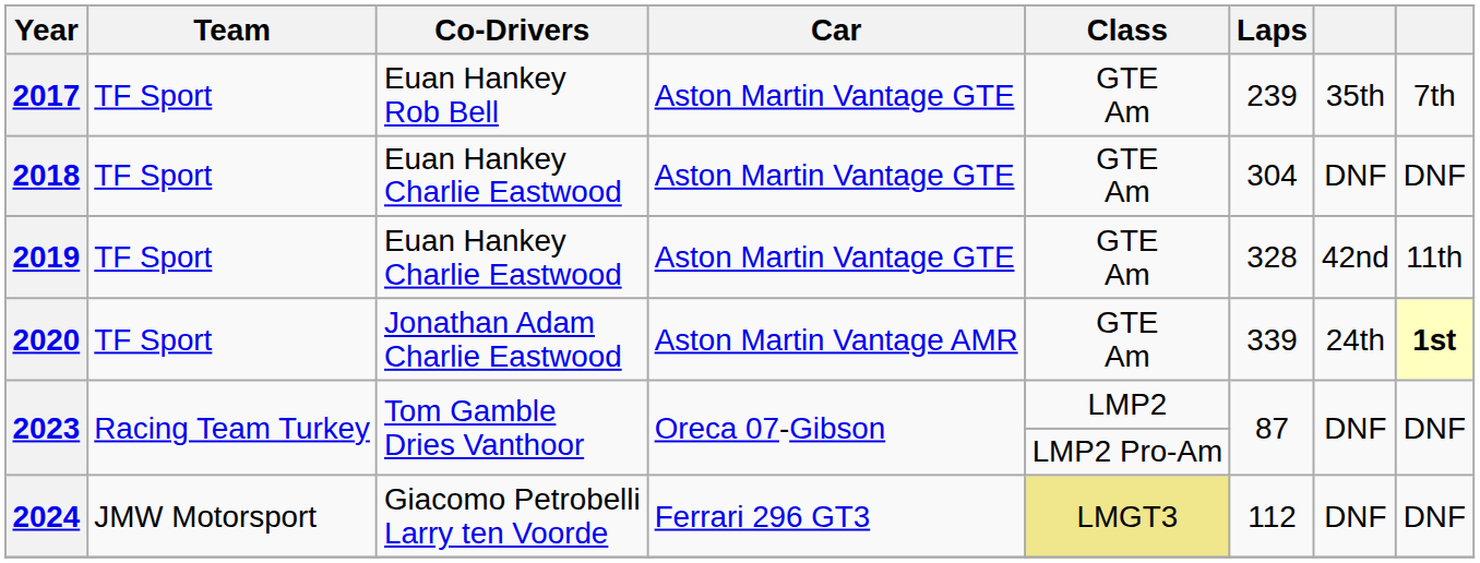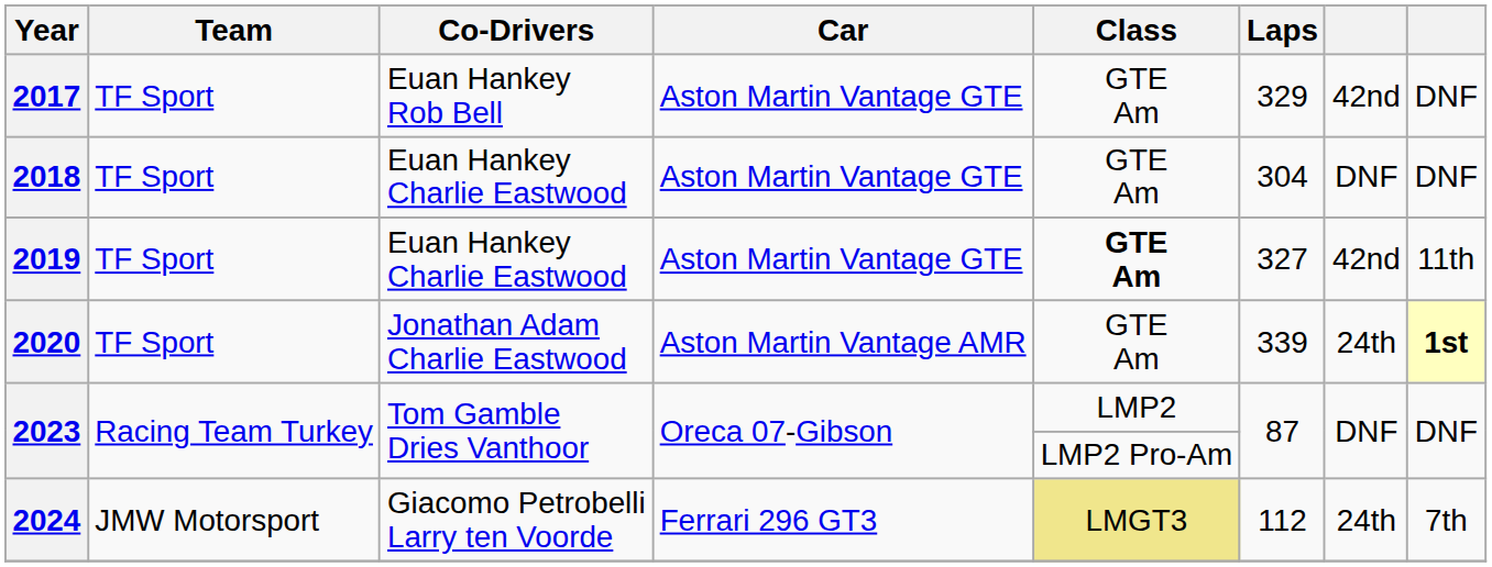 <table class="wikitable" style="text-align:center; font-size:90%">
 <tr>
 <th>Year</th>
 <th>Team</th>
 <th>Co-Drivers</th>
 <th>Car</th>
 <th>Class</th>
 <th>Laps</th>
 <th></th>
 <th></th>
 </tr>
 <tr>
 <th><a href='#'>2017</a></th>
 <td align="left"> <a href='#'>TF Sport</a></td>
 <td align="left"> Euan Hankey<br> <a href='#'>Rob Bell</a></td>
 <td align="left"><a href='#'>Aston Martin Vantage GTE</a></td>
 <td>GTE<br>Am</td>
-<td>239</td>
-<td>35th</td>
-<td>7th</td>
+<td>329</td>
+<td>42nd</td>
+<td>DNF</td>
 </tr>
 <tr>
 <th><a href='#'>2018</a></th>
 <td align="left"> <a href='#'>TF Sport</a></td>
 <td align="left"> Euan Hankey<br> <a href='#'>Charlie Eastwood</a></td>
 <td align="left"><a href='#'>Aston Martin Vantage GTE</a></td>
 <td>GTE<br>Am</td>
 <td>304</td>
 <td>DNF</td>
 <td>DNF</td>
 </tr>
 <tr>
 <th><a href='#'>2019</a></th>
 <td align="left"> <a href='#'>TF Sport</a></td>
 <td align="left"> Euan Hankey<br> <a href='#'>Charlie Eastwood</a></td>
 <td align="left"><a href='#'>Aston Martin Vantage GTE</a></td>
-<td>GTE<br>Am</td>
-<td>328</td>
+<td><strong>GTE<br>Am</strong></td>
+<td>327</td>
 <td>42nd</td>
 <td>11th</td>
 </tr>
 <tr>
 <th><a href='#'>2020</a></th>
 <td align="left"> <a href='#'>TF Sport</a></td>
 <td align="left"> <a href='#'>Jonathan Adam</a><br> <a href='#'>Charlie Eastwood</a></td>
 <td align="left" nowrap><a href='#'>Aston Martin Vantage AMR</a></td>
 <td>GTE<br>Am</td>
 <td>339</td>
 <td>24th</td>
 <td style="background:#FFFFBF;"><strong>1st</strong></td>
 </tr>
 <tr>
 <th rowspan="2"><a href='#'>2023</a></th>
 <td align="left" rowspan="2" nowrap> <a href='#'>Racing Team Turkey</a></td>
 <td align="left" rowspan="2" nowrap> <a href='#'>Tom Gamble</a><br> <a href='#'>Dries Vanthoor</a></td>
 <td align="left" rowspan="2" nowrap><a href='#'>Oreca 07</a>-<a href='#'>Gibson</a></td>
 <td>LMP2</td>
 <td rowspan="2">87</td>
 <td rowspan="2">DNF</td>
 <td rowspan="2">DNF</td>
 </tr>
 <tr>
 <td>LMP2 Pro-Am</td>
 </tr>
 <tr>
 <th><a href='#'>2024</a></th>
 <td align="left"> JMW Motorsport</td>
 <td align="left" nowrap> Giacomo Petrobelli<br> <a href='#'>Larry ten Voorde</a></td>
 <td align="left"><a href='#'>Ferrari 296 GT3</a></td>
 <td style="background: khaki;">LMGT3</td>
 <td>112</td>
-<td>DNF</td>
-<td>DNF</td>
+<td>24th</td>
+<td>7th</td>
 </tr>
 <tr>
 </tr>
 </table>
